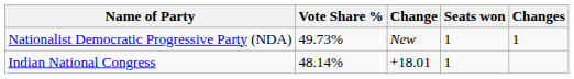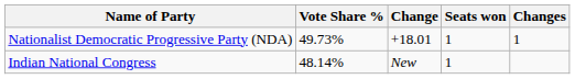 <table class="wikitable sortable">
 <tr>
 <th>Name of Party</th>
 <th>Vote Share %</th>
 <th>Change</th>
 <th>Seats won</th>
 <th>Changes</th>
 </tr>
 <tr>
 <td><a href='#'>Nationalist Democratic Progressive Party</a> (NDA)</td>
 <td>49.73%</td>
-<td><em>New</em></td>
+<td>+18.01</td>
 <td>1</td>
 <td>1</td>
 </tr>
 <tr>
 <td><a href='#'>Indian National Congress</a></td>
 <td>48.14%</td>
-<td>+18.01</td>
+<td><em>New</em></td>
 <td>1</td>
 <td></td>
 </tr>
 </table>
